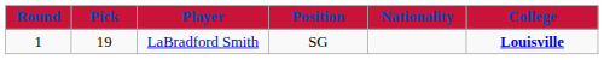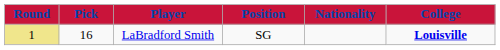 <table class="wikitable sortable sortable">
 <tr>
 <th style="background:#C9143A; color:#0344AD" width="10%">Round</th>
 <th style="background:#C9143A; color:#0344AD" width="10%">Pick</th>
 <th style="background:#C9143A; color:#0344AD" width="20%">Player</th>
 <th style="background:#C9143A; color:#0344AD" width="15%">Position</th>
 <th style="background:#C9143A; color:#0344AD" width="15%">Nationality</th>
 <th style="background:#C9143A; color:#0344AD" width="20%">College</th>
 </tr>
 <tr style="text-align: center">
-<td>1</td>
-<td>19</td>
+<td style="background: khaki;">1</td>
+<td>16</td>
 <td><a href='#'>LaBradford Smith</a></td>
 <td>SG</td>
 <td></td>
 <td><strong><a href='#'>Louisville</a></strong></td>
 </tr>
 </table>
